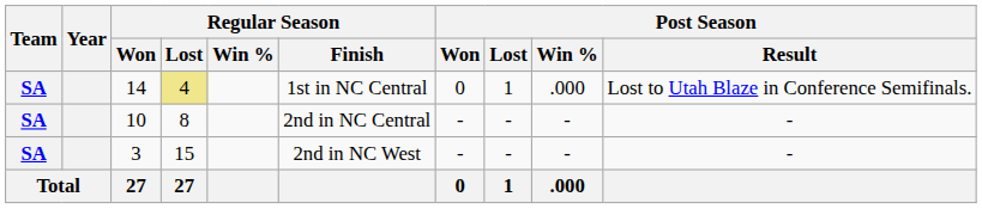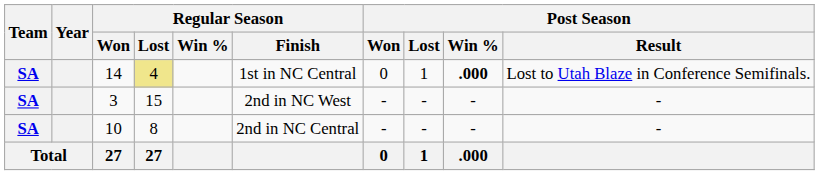 <table class="wikitable" style="font-size: 95%; text-align:center;">
 <tr>
 <th rowspan=2>Team</th>
 <th rowspan=2>Year</th>
 <th colspan=4>Regular Season</th>
 <th colspan=4>Post Season</th>
 </tr>
 <tr>
 <th>Won</th>
 <th>Lost</th>
 <th>Win %</th>
 <th>Finish</th>
 <th>Won</th>
 <th>Lost</th>
 <th>Win %</th>
 <th>Result</th>
 </tr>
 <tr>
 <th><a href='#'>SA</a></th>
 <th></th>
 <td>14</td>
 <td style="background: khaki;">4</td>
 <td></td>
 <td>1st in NC Central</td>
 <td>0</td>
 <td>1</td>
-<td>.000</td>
+<td><strong>.000</strong></td>
 <td>Lost to <a href='#'>Utah Blaze</a> in Conference Semifinals.</td>
+</tr>
+<tr>
+<th><a href='#'>SA</a></th>
+<th></th>
+<td>3</td>
+<td>15</td>
+<td></td>
+<td>2nd in NC West</td>
+<td>-</td>
+<td>-</td>
+<td>-</td>
+<td>-</td>
 </tr>
 <tr>
 <th><a href='#'>SA</a></th>
 <th></th>
 <td>10</td>
 <td>8</td>
 <td></td>
 <td>2nd in NC Central</td>
-<td>-</td>
-<td>-</td>
-<td>-</td>
-<td>-</td>
-</tr>
-<tr>
-<th><a href='#'>SA</a></th>
-<th></th>
-<td>3</td>
-<td>15</td>
-<td></td>
-<td>2nd in NC West</td>
 <td>-</td>
 <td>-</td>
 <td>-</td>
 <td>-</td>
 </tr>
 <tr>
 <th colspan=2>Total</th>
 <th>27</th>
 <th>27</th>
 <th></th>
 <th></th>
 <th>0</th>
 <th>1</th>
 <th>.000</th>
 <th></th>
 </tr>
 </table>
